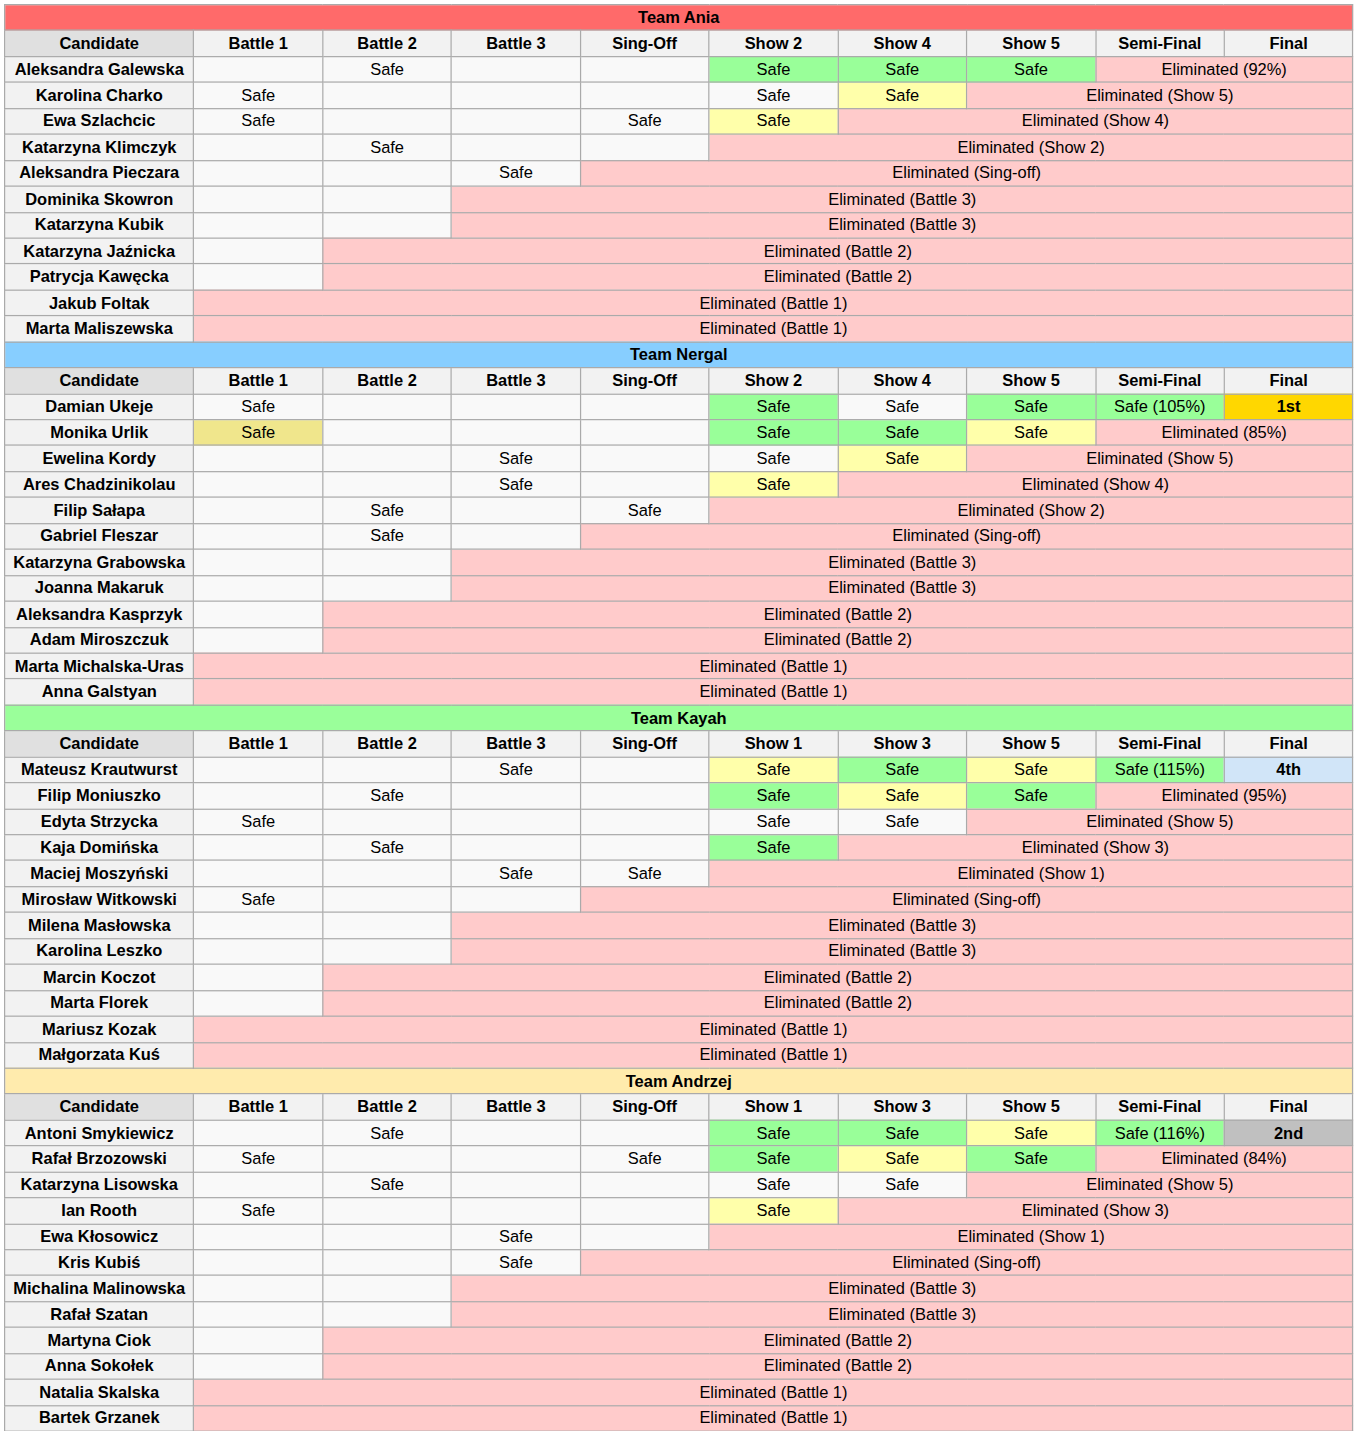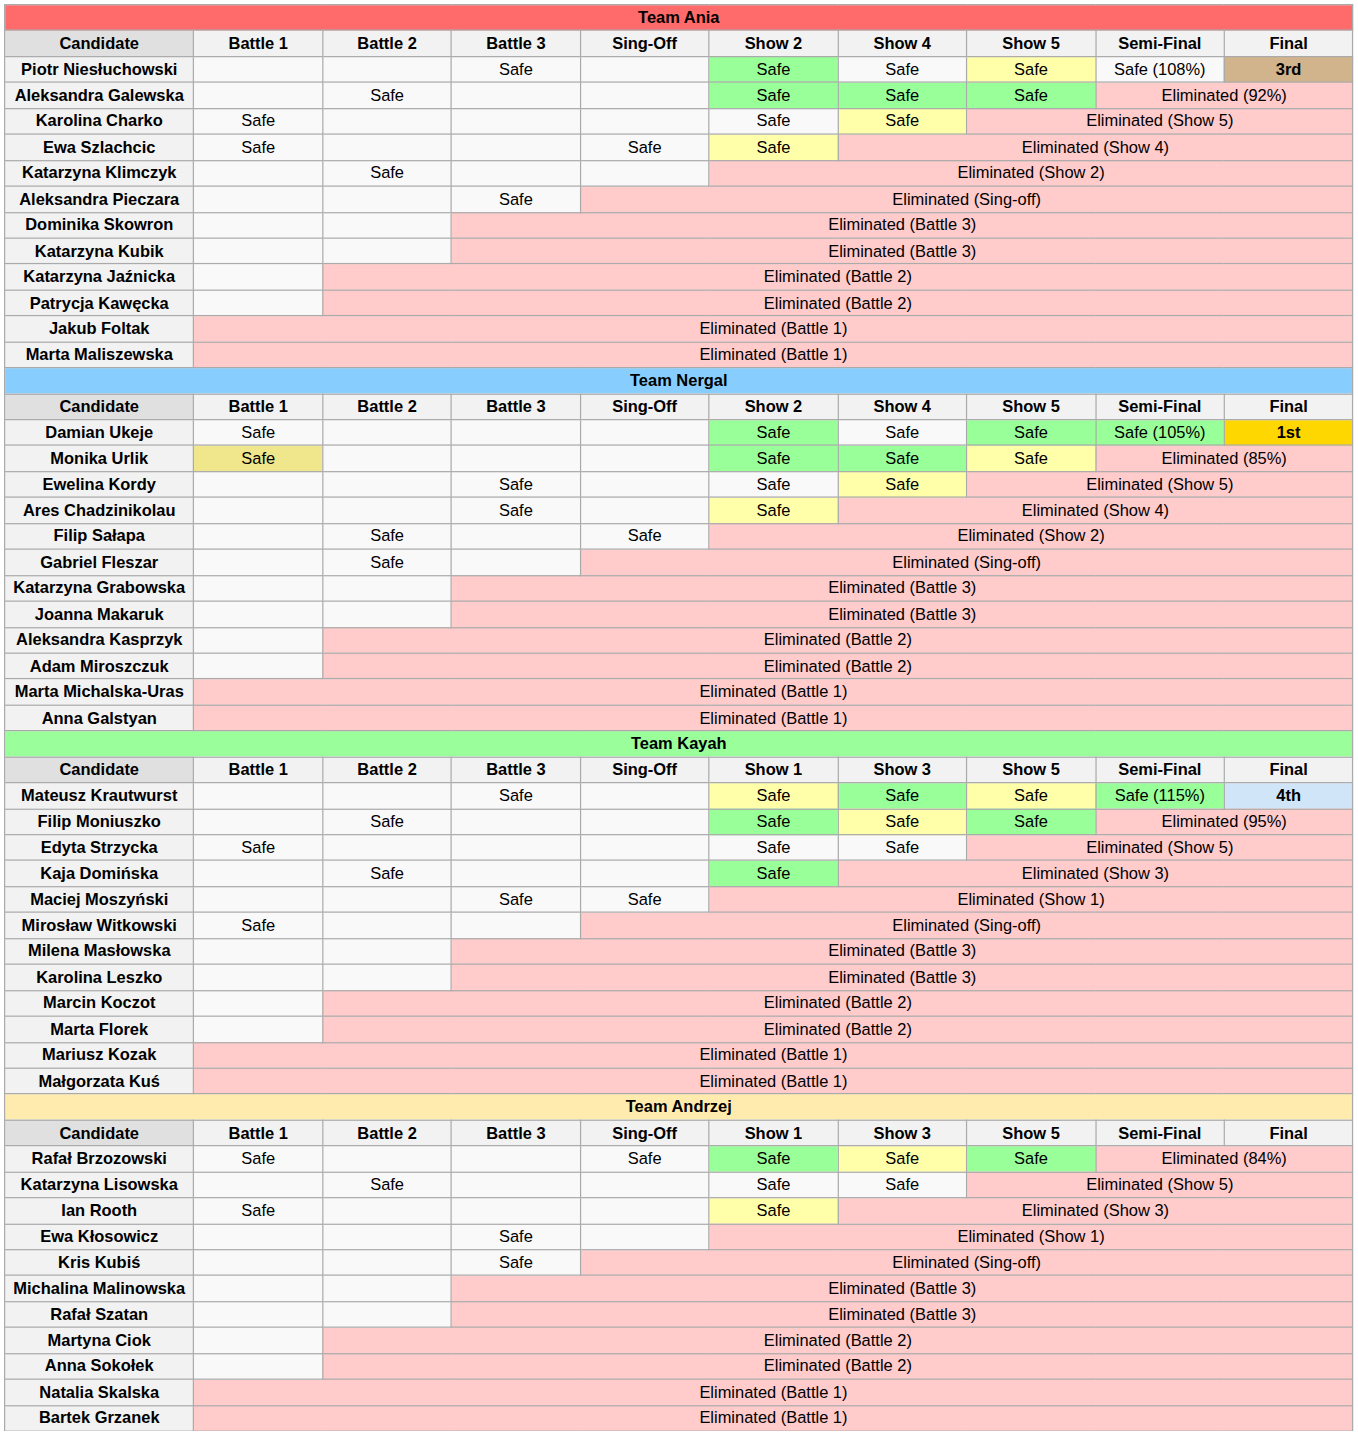 <table class="wikitable" style="text-align:center; font-size:85%">
 <tr>
 <th style="background:#ff6a6a;" colspan="10">Team Ania</th>
 </tr>
 <tr>
 <th style="background:#e0e0e0; width:150px;">Candidate</th>
 <th style="width:100px;">Battle 1</th>
 <th style="width:100px;">Battle 2</th>
 <th style="width:100px;">Battle 3</th>
 <th style="width:100px;">Sing-Off</th>
 <th style="width:100px;">Show 2</th>
 <th style="width:100px;">Show 4</th>
 <th style="width:100px;">Show 5</th>
 <th style="width:100px;">Semi-Final</th>
 <th style="width:100px;">Final</th>
+</tr>
+<tr>
+<th>Piotr Niesłuchowski</th>
+<td></td>
+<td></td>
+<td>Safe</td>
+<td></td>
+<td style="background:#9f9;">Safe</td>
+<td>Safe</td>
+<td style="background:#ffa;">Safe</td>
+<td>Safe (108%)</td>
+<td style="background:tan;"><strong>3rd</strong></td>
 </tr>
 <tr>
 <th>Aleksandra Galewska</th>
 <td></td>
 <td>Safe</td>
 <td></td>
 <td></td>
 <td style="background:#9f9;">Safe</td>
 <td style="background:#9f9;">Safe</td>
 <td style="background:#9f9;">Safe</td>
 <td style="background:#ffcbcb" colspan="2">Eliminated (92%)</td>
 </tr>
 <tr>
 <th>Karolina Charko</th>
 <td>Safe</td>
 <td></td>
 <td></td>
 <td></td>
 <td>Safe</td>
 <td style="background:#ffa;">Safe</td>
 <td style="background:#ffcbcb" colspan="3">Eliminated (Show 5)</td>
 </tr>
 <tr>
 <th>Ewa Szlachcic</th>
 <td>Safe</td>
 <td></td>
 <td></td>
 <td>Safe</td>
 <td style="background:#ffa;">Safe</td>
 <td style="background:#ffcbcb" colspan="4">Eliminated (Show 4)</td>
 </tr>
 <tr>
 <th>Katarzyna Klimczyk</th>
 <td></td>
 <td>Safe</td>
 <td></td>
 <td></td>
 <td style="background:#ffcbcb" colspan="5">Eliminated (Show 2)</td>
 </tr>
 <tr>
 <th>Aleksandra Pieczara</th>
 <td></td>
 <td></td>
 <td>Safe</td>
 <td style="background:#ffcbcb" colspan=6>Eliminated (Sing-off)</td>
 </tr>
 <tr>
 <th>Dominika Skowron</th>
 <td></td>
 <td></td>
 <td style="background:#ffcbcb" colspan=7>Eliminated (Battle 3)</td>
 </tr>
 <tr>
 <th>Katarzyna Kubik</th>
 <td></td>
 <td></td>
 <td style="background:#ffcbcb" colspan=7>Eliminated (Battle 3)</td>
 </tr>
 <tr>
 <th>Katarzyna Jaźnicka</th>
 <td></td>
 <td style="background:#ffcbcb" colspan=8>Eliminated (Battle 2)</td>
 </tr>
 <tr>
 <th>Patrycja Kawęcka</th>
 <td></td>
 <td style="background:#ffcbcb" colspan=8>Eliminated (Battle 2)</td>
 </tr>
 <tr>
 <th>Jakub Foltak</th>
 <td style="background:#ffcbcb" colspan=9>Eliminated (Battle 1)</td>
 </tr>
 <tr>
 <th>Marta Maliszewska</th>
 <td style="background:#ffcbcb" colspan=9>Eliminated (Battle 1)</td>
 </tr>
 <tr>
 <th style="background:#87ceff;" colspan="10">Team Nergal</th>
 </tr>
 <tr>
 <th style="background:#e0e0e0; width:150px;">Candidate</th>
 <th style="width:100px;">Battle 1</th>
 <th style="width:100px;">Battle 2</th>
 <th style="width:100px;">Battle 3</th>
 <th style="width:100px;">Sing-Off</th>
 <th style="width:100px;">Show 2</th>
 <th style="width:100px;">Show 4</th>
 <th style="width:100px;">Show 5</th>
 <th style="width:100px;">Semi-Final</th>
 <th style="width:100px;">Final</th>
 </tr>
 <tr>
 <th>Damian Ukeje</th>
 <td>Safe</td>
 <td></td>
 <td></td>
 <td></td>
 <td style="background:#9f9;">Safe</td>
 <td>Safe</td>
 <td style="background:#9f9;">Safe</td>
 <td style="background:#9f9;">Safe (105%)</td>
 <td style="background:gold;"><strong>1st</strong></td>
 </tr>
 <tr>
 <th>Monika Urlik</th>
 <td style="background: khaki;">Safe</td>
 <td></td>
 <td></td>
 <td></td>
 <td style="background:#9f9;">Safe</td>
 <td style="background:#9f9;">Safe</td>
 <td style="background:#ffa;">Safe</td>
 <td style="background:#ffcbcb" colspan="2">Eliminated (85%)</td>
 </tr>
 <tr>
 <th>Ewelina Kordy</th>
 <td></td>
 <td></td>
 <td>Safe</td>
 <td></td>
 <td>Safe</td>
 <td style="background:#ffa;">Safe</td>
 <td style="background:#ffcbcb" colspan="3">Eliminated (Show 5)</td>
 </tr>
 <tr>
 <th>Ares Chadzinikolau</th>
 <td></td>
 <td></td>
 <td>Safe</td>
 <td></td>
 <td style="background:#ffa;">Safe</td>
 <td style="background:#ffcbcb" colspan="4">Eliminated (Show 4)</td>
 </tr>
 <tr>
 <th>Filip Sałapa</th>
 <td></td>
 <td>Safe</td>
 <td></td>
 <td>Safe</td>
 <td style="background:#ffcbcb" colspan="5">Eliminated (Show 2)</td>
 </tr>
 <tr>
 <th>Gabriel Fleszar</th>
 <td></td>
 <td>Safe</td>
 <td></td>
 <td style="background:#ffcbcb" colspan=6>Eliminated (Sing-off)</td>
 </tr>
 <tr>
 <th>Katarzyna Grabowska</th>
 <td></td>
 <td></td>
 <td style="background:#ffcbcb" colspan=7>Eliminated (Battle 3)</td>
 </tr>
 <tr>
 <th>Joanna Makaruk</th>
 <td></td>
 <td></td>
 <td style="background:#ffcbcb" colspan=7>Eliminated (Battle 3)</td>
 </tr>
 <tr>
 <th>Aleksandra Kasprzyk</th>
 <td></td>
 <td style="background:#ffcbcb" colspan=8>Eliminated (Battle 2)</td>
 </tr>
 <tr>
 <th>Adam Miroszczuk</th>
 <td></td>
 <td style="background:#ffcbcb" colspan=8>Eliminated (Battle 2)</td>
 </tr>
 <tr>
 <th>Marta Michalska-Uras</th>
 <td style="background:#ffcbcb" colspan=9>Eliminated (Battle 1)</td>
 </tr>
 <tr>
 <th>Anna Galstyan</th>
 <td style="background:#ffcbcb" colspan=9>Eliminated (Battle 1)</td>
 </tr>
 <tr>
 <th style="background:#9aff9a;" colspan="10">Team Kayah</th>
 </tr>
 <tr>
 <th style="background:#e0e0e0; width:150px;">Candidate</th>
 <th style="width:100px;">Battle 1</th>
 <th style="width:100px;">Battle 2</th>
 <th style="width:100px;">Battle 3</th>
 <th style="width:100px;">Sing-Off</th>
 <th style="width:100px;">Show 1</th>
 <th style="width:100px;">Show 3</th>
 <th style="width:100px;">Show 5</th>
 <th style="width:100px;">Semi-Final</th>
 <th style="width:100px;">Final</th>
 </tr>
 <tr>
 <th>Mateusz Krautwurst</th>
 <td></td>
 <td></td>
 <td>Safe</td>
 <td></td>
 <td style="background:#ffa;">Safe</td>
 <td style="background:#9f9;">Safe</td>
 <td style="background:#ffa;">Safe</td>
 <td style="background:#9f9;">Safe (115%)</td>
 <td style="background:#d1e5f8;"><strong>4th</strong></td>
 </tr>
 <tr>
 <th>Filip Moniuszko</th>
 <td></td>
 <td>Safe</td>
 <td></td>
 <td></td>
 <td style="background:#9f9;">Safe</td>
 <td style="background:#ffa;">Safe</td>
 <td style="background:#9f9;">Safe</td>
 <td style="background:#ffcbcb" colspan="2">Eliminated (95%)</td>
 </tr>
 <tr>
 <th>Edyta Strzycka</th>
 <td>Safe</td>
 <td></td>
 <td></td>
 <td></td>
 <td>Safe</td>
 <td>Safe</td>
 <td style="background:#ffcbcb" colspan="3">Eliminated (Show 5)</td>
 </tr>
 <tr>
 <th>Kaja Domińska</th>
 <td></td>
 <td>Safe</td>
 <td></td>
 <td></td>
 <td style="background:#9f9;">Safe</td>
 <td style="background:#ffcbcb" colspan=4>Eliminated (Show 3)</td>
 </tr>
 <tr>
 <th>Maciej Moszyński</th>
 <td></td>
 <td></td>
 <td>Safe</td>
 <td>Safe</td>
 <td style="background:#ffcbcb" colspan=5>Eliminated (Show 1)</td>
 </tr>
 <tr>
 <th>Mirosław Witkowski</th>
 <td>Safe</td>
 <td></td>
 <td></td>
 <td style="background:#ffcbcb" colspan=6>Eliminated (Sing-off)</td>
 </tr>
 <tr>
 <th>Milena Masłowska</th>
 <td></td>
 <td></td>
 <td style="background:#ffcbcb" colspan=7>Eliminated (Battle 3)</td>
 </tr>
 <tr>
 <th>Karolina Leszko</th>
 <td></td>
 <td></td>
 <td style="background:#ffcbcb" colspan=7>Eliminated (Battle 3)</td>
 </tr>
 <tr>
 <th>Marcin Koczot</th>
 <td></td>
 <td style="background:#ffcbcb" colspan=8>Eliminated (Battle 2)</td>
 </tr>
 <tr>
 <th>Marta Florek</th>
 <td></td>
 <td style="background:#ffcbcb" colspan=8>Eliminated (Battle 2)</td>
 </tr>
 <tr>
 <th>Mariusz Kozak</th>
 <td style="background:#ffcbcb" colspan=9>Eliminated (Battle 1)</td>
 </tr>
 <tr>
 <th>Małgorzata Kuś</th>
 <td style="background:#ffcbcb" colspan=9>Eliminated (Battle 1)</td>
 </tr>
 <tr>
 <th style="background:#ffebad;" colspan="10">Team Andrzej</th>
 </tr>
 <tr>
 <th style="background:#e0e0e0; width:150px;">Candidate</th>
 <th style="width:100px;">Battle 1</th>
 <th style="width:100px;">Battle 2</th>
 <th style="width:100px;">Battle 3</th>
 <th style="width:100px;">Sing-Off</th>
 <th style="width:100px;">Show 1</th>
 <th style="width:100px;">Show 3</th>
 <th style="width:100px;">Show 5</th>
 <th style="width:100px;">Semi-Final</th>
 <th style="width:100px;">Final</th>
 </tr>
 <tr>
-<th>Antoni Smykiewicz</th>
-<td></td>
-<td>Safe</td>
-<td></td>
-<td></td>
-<td style="background:#9f9;">Safe</td>
-<td style="background:#9f9;">Safe</td>
-<td style="background:#ffa;">Safe</td>
-<td style="background:#9f9;">Safe (116%)</td>
-<td style="background:silver;"><strong>2nd</strong></td>
-</tr>
-<tr>
 <th>Rafał Brzozowski</th>
 <td>Safe</td>
 <td></td>
 <td></td>
 <td>Safe</td>
 <td style="background:#9f9;">Safe</td>
 <td style="background:#ffa;">Safe</td>
 <td style="background:#9f9;">Safe</td>
 <td style="background:#ffcbcb" colspan="2">Eliminated (84%)</td>
 </tr>
 <tr>
 <th>Katarzyna Lisowska</th>
 <td></td>
 <td>Safe</td>
 <td></td>
 <td></td>
 <td>Safe</td>
 <td>Safe</td>
 <td style="background:#ffcbcb" colspan="3">Eliminated (Show 5)</td>
 </tr>
 <tr>
 <th>Ian Rooth</th>
 <td>Safe</td>
 <td></td>
 <td></td>
 <td></td>
 <td style="background:#ffa;">Safe</td>
 <td style="background:#ffcbcb" colspan="4">Eliminated (Show 3)</td>
 </tr>
 <tr>
 <th>Ewa Kłosowicz</th>
 <td></td>
 <td></td>
 <td>Safe</td>
 <td></td>
 <td style="background:#ffcbcb" colspan="5">Eliminated (Show 1)</td>
 </tr>
 <tr>
 <th>Kris Kubiś</th>
 <td></td>
 <td></td>
 <td>Safe</td>
 <td style="background:#ffcbcb" colspan=6>Eliminated (Sing-off)</td>
 </tr>
 <tr>
 <th>Michalina Malinowska</th>
 <td></td>
 <td></td>
 <td style="background:#ffcbcb" colspan=7>Eliminated (Battle 3)</td>
 </tr>
 <tr>
 <th>Rafał Szatan</th>
 <td></td>
 <td></td>
 <td style="background:#ffcbcb" colspan=7>Eliminated (Battle 3)</td>
 </tr>
 <tr>
 <th>Martyna Ciok</th>
 <td></td>
 <td style="background:#ffcbcb" colspan=8>Eliminated (Battle 2)</td>
 </tr>
 <tr>
 <th>Anna Sokołek</th>
 <td></td>
 <td style="background:#ffcbcb" colspan=8>Eliminated (Battle 2)</td>
 </tr>
 <tr>
 <th>Natalia Skalska</th>
 <td style="background:#ffcbcb" colspan=9>Eliminated (Battle 1)</td>
 </tr>
 <tr>
 <th>Bartek Grzanek</th>
 <td style="background:#ffcbcb" colspan=9>Eliminated (Battle 1)</td>
 </tr>
 </table>
